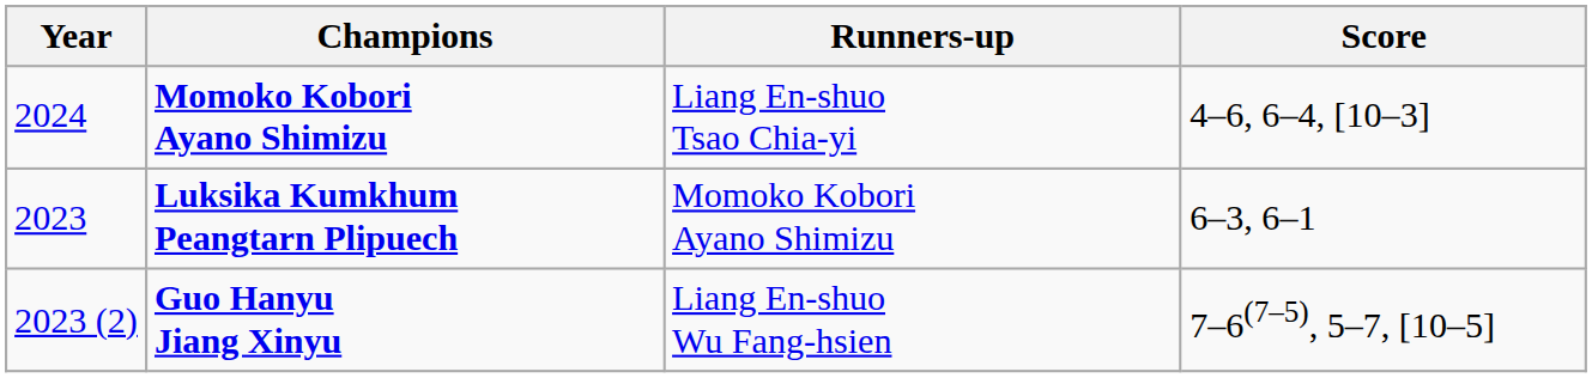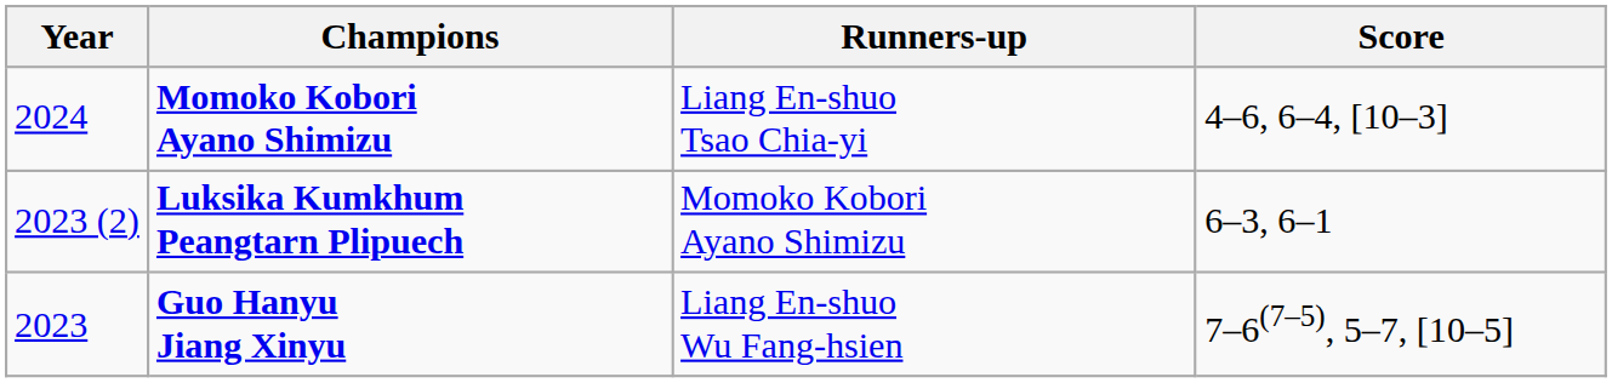 <table class="wikitable" style="font-size:90%">
 <tr>
 <th>Year</th>
 <th width="200">Champions</th>
 <th width="200">Runners-up</th>
 <th width="155">Score</th>
 </tr>
 <tr>
 <td><a href='#'>2024</a></td>
 <td> <strong><a href='#'>Momoko Kobori</a></strong> <br>  <strong><a href='#'>Ayano Shimizu</a></strong></td>
 <td> <a href='#'>Liang En-shuo</a> <br>  <a href='#'>Tsao Chia-yi</a></td>
 <td>4–6, 6–4, [10–3]</td>
 </tr>
 <tr>
-<td><a href='#'>2023</a></td>
+<td><a href='#'>2023 (2)</a></td>
 <td> <strong><a href='#'>Luksika Kumkhum</a></strong> <br>  <strong><a href='#'>Peangtarn Plipuech</a></strong></td>
 <td> <a href='#'>Momoko Kobori</a> <br>  <a href='#'>Ayano Shimizu</a></td>
 <td>6–3, 6–1</td>
 </tr>
 <tr>
-<td><a href='#'>2023 (2)</a></td>
+<td><a href='#'>2023</a></td>
 <td> <strong><a href='#'>Guo Hanyu</a></strong> <br>  <strong><a href='#'>Jiang Xinyu</a></strong></td>
 <td> <a href='#'>Liang En-shuo</a> <br>  <a href='#'>Wu Fang-hsien</a></td>
 <td>7–6<sup>(7–5)</sup>, 5–7, [10–5]</td>
 </tr>
 </table>
